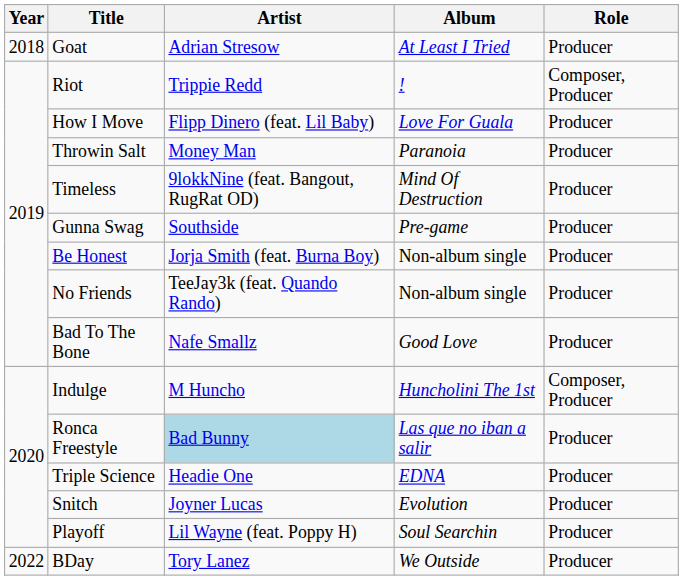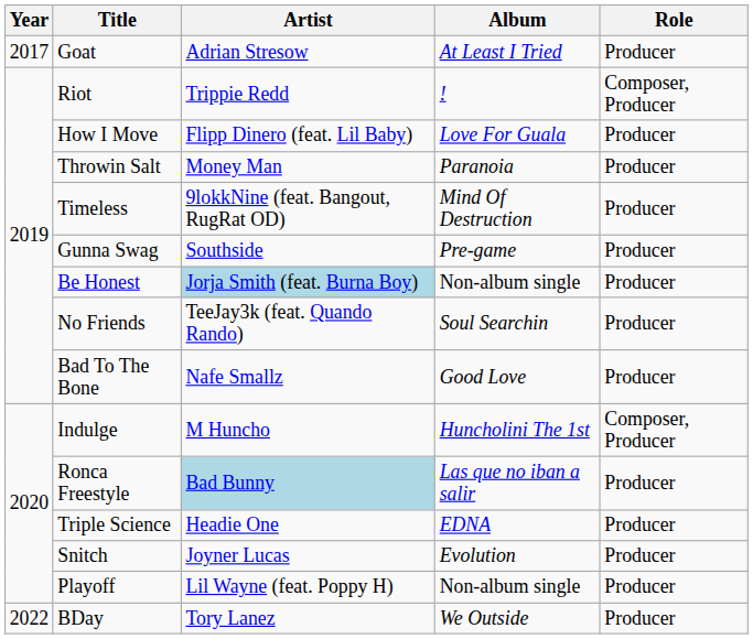 <table class="wikitable">
 <tr>
 <th>Year</th>
 <th>Title</th>
 <th>Artist</th>
 <th>Album</th>
 <th>Role</th>
 </tr>
 <tr>
-<td rowspan="1">2018</td>
+<td rowspan="1">2017</td>
 <td>Goat</td>
 <td><a href='#'>Adrian Stresow</a></td>
 <td><a href='#'><em>At Least I Tried</em></a></td>
 <td>Producer</td>
 </tr>
 <tr>
 <td rowspan="8">2019</td>
 <td>Riot</td>
 <td><a href='#'>Trippie Redd</a></td>
 <td><a href='#'><em>!</em></a></td>
 <td>Composer, Producer</td>
 </tr>
 <tr>
 <td>How I Move</td>
 <td><a href='#'>Flipp Dinero</a> (feat. <a href='#'>Lil Baby</a>)</td>
 <td><a href='#'><em>Love For Guala</em></a></td>
 <td>Producer</td>
 </tr>
 <tr>
 <td>Throwin Salt</td>
 <td><a href='#'>Money Man</a></td>
 <td><em>Paranoia</em></td>
 <td>Producer</td>
 </tr>
 <tr>
 <td>Timeless</td>
 <td><a href='#'>9lokkNine</a> (feat. Bangout, RugRat OD)</td>
 <td><em>Mind Of Destruction</em></td>
 <td>Producer</td>
 </tr>
 <tr>
 <td>Gunna Swag</td>
 <td><a href='#'>Southside</a></td>
 <td><em>Pre-game</em></td>
 <td>Producer</td>
 </tr>
 <tr>
 <td><a href='#'>Be Honest</a></td>
-<td><a href='#'>Jorja Smith</a> (feat. <a href='#'>Burna Boy</a>)</td>
+<td style="background: lightblue;"><a href='#'>Jorja Smith</a> (feat. <a href='#'>Burna Boy</a>)</td>
 <td>Non-album single</td>
 <td>Producer</td>
 </tr>
 <tr>
 <td>No Friends</td>
 <td>TeeJay3k (feat. <a href='#'>Quando Rando</a>)</td>
-<td>Non-album single</td>
+<td><em>Soul Searchin</em></td>
 <td>Producer</td>
 </tr>
 <tr>
 <td>Bad To The Bone</td>
 <td><a href='#'>Nafe Smallz</a></td>
 <td><em>Good Love</em></td>
 <td>Producer</td>
 </tr>
 <tr>
 <td rowspan="5">2020</td>
 <td>Indulge</td>
 <td><a href='#'>M Huncho</a></td>
 <td><a href='#'><em>Huncholini The 1st</em></a></td>
 <td>Composer, Producer</td>
 </tr>
 <tr>
 <td>Ronca Freestyle</td>
 <td style="background: lightblue;"><a href='#'>Bad Bunny</a></td>
 <td><em><a href='#'>Las que no iban a salir</a></em></td>
 <td>Producer</td>
 </tr>
 <tr>
 <td>Triple Science</td>
 <td><a href='#'>Headie One</a></td>
 <td><a href='#'><em>EDNA</em></a></td>
 <td>Producer</td>
 </tr>
 <tr>
 <td>Snitch</td>
 <td><a href='#'>Joyner Lucas</a></td>
 <td><em>Evolution</em></td>
 <td>Producer</td>
 </tr>
 <tr>
 <td>Playoff</td>
 <td><a href='#'>Lil Wayne</a> (feat. Poppy H)</td>
-<td><em>Soul Searchin</em></td>
+<td>Non-album single</td>
 <td>Producer</td>
 </tr>
 <tr>
 <td>2022</td>
 <td>BDay</td>
 <td><a href='#'>Tory Lanez</a></td>
 <td><em>We Outside</em></td>
 <td>Producer</td>
 </tr>
 </table>
